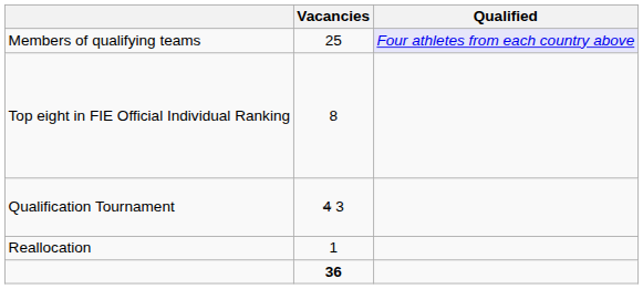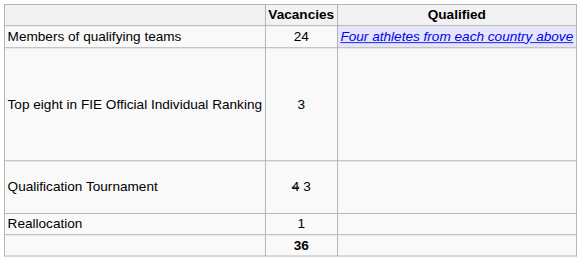 <table class="wikitable">
 <tr>
 <th></th>
 <th>Vacancies</th>
 <th>Qualified</th>
 </tr>
 <tr>
 <td>Members of qualifying teams</td>
-<td style="text-align:center;">25</td>
+<td style="text-align:center;">24</td>
 <td style="background: lavender;"><em><a href='#'>Four athletes from each country above</a></em></td>
 </tr>
 <tr>
 <td>Top eight in FIE Official Individual Ranking</td>
-<td style="text-align:center;">8</td>
+<td style="text-align:center;">3</td>
 <td><br><br><br><br><br><br><br></td>
 </tr>
 <tr>
 <td>Qualification Tournament</td>
 <td style="text-align:center;"><s>4</s> 3</td>
 <td><br><br><s></s><br></td>
 </tr>
 <tr>
 <td>Reallocation</td>
 <td style="text-align:center;">1</td>
 <td></td>
 </tr>
 <tr>
 <td></td>
 <td style="text-align:center;"><strong>36</strong></td>
 <td></td>
 </tr>
 </table>
